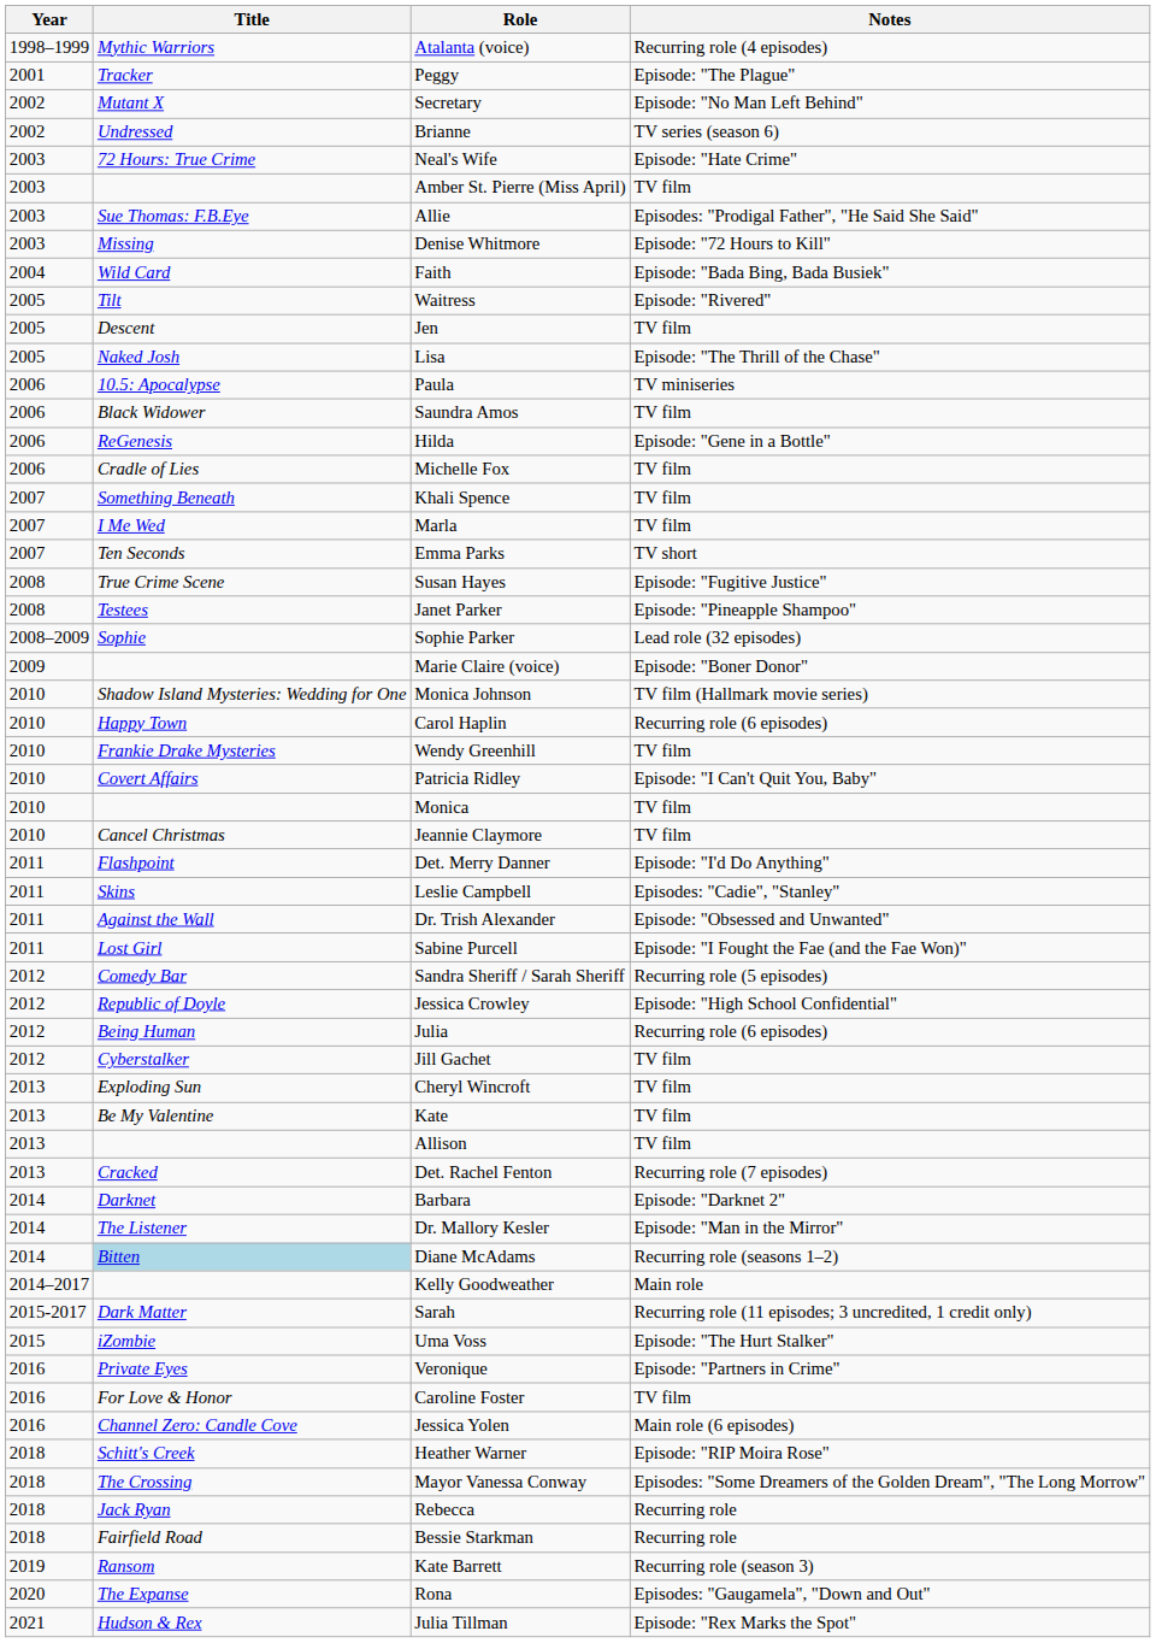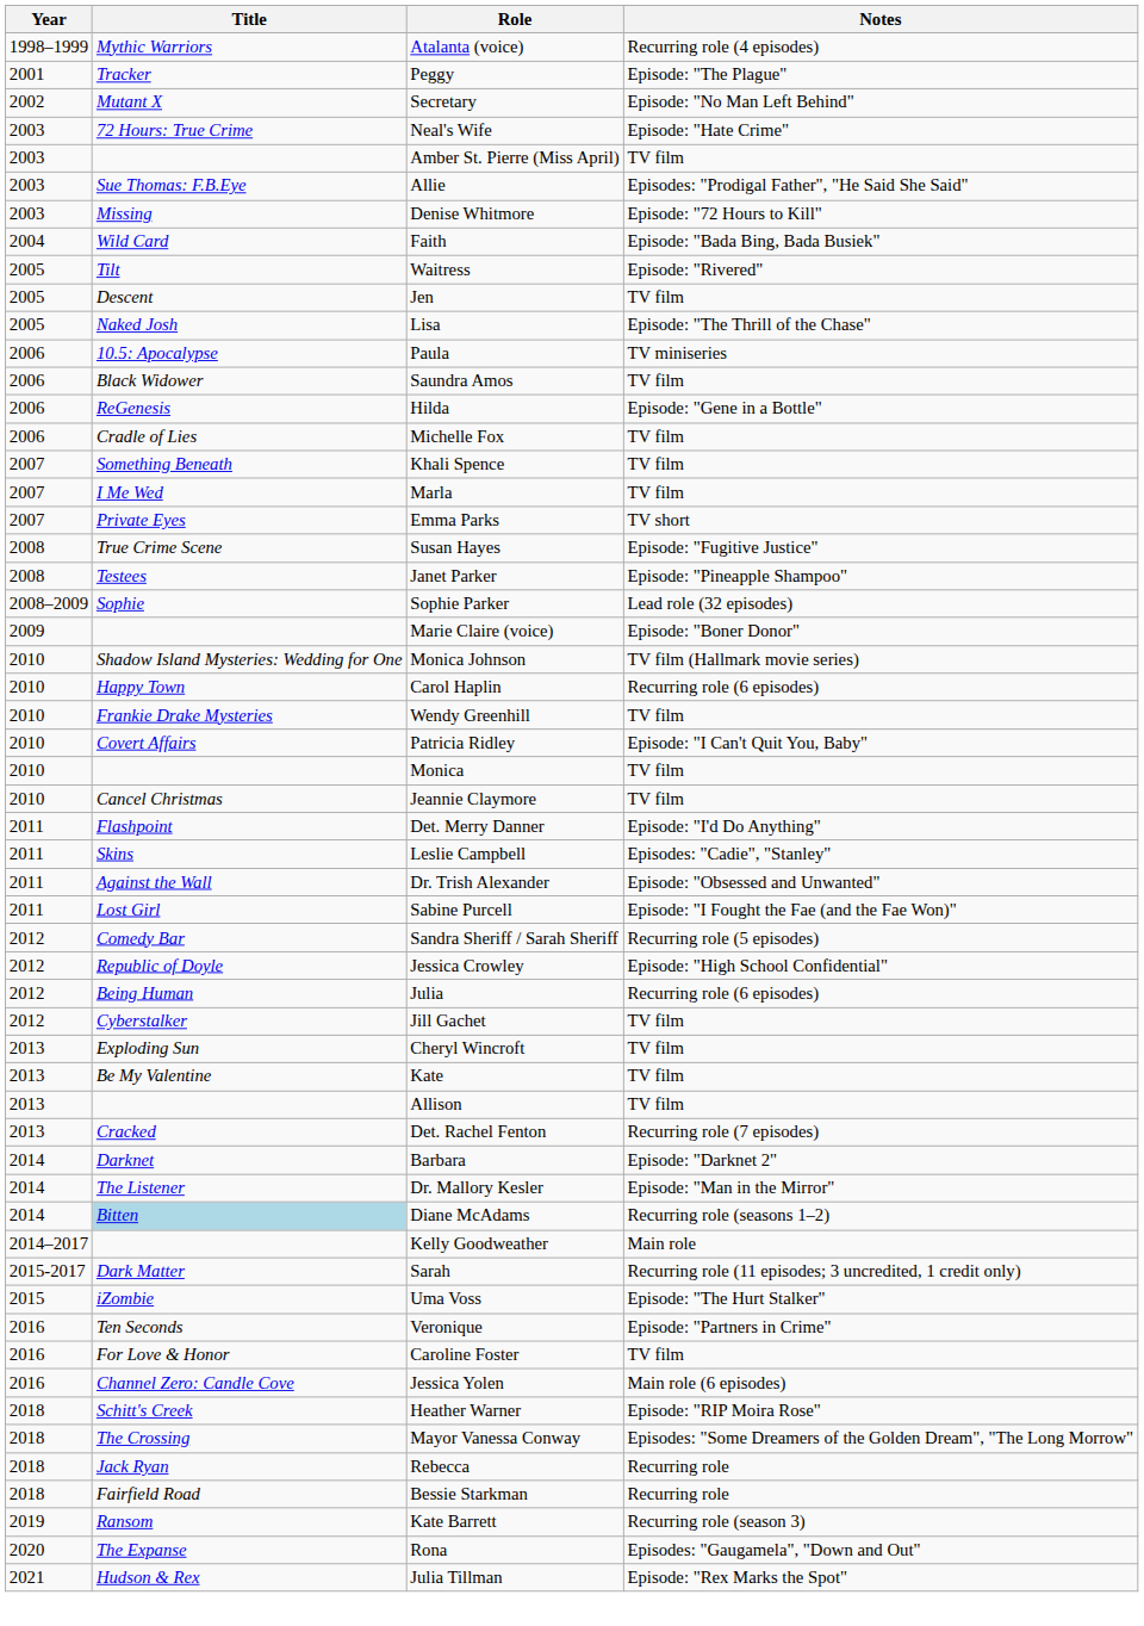 <table class="wikitable sortable">
 <tr>
 <th>Year</th>
 <th>Title</th>
 <th>Role</th>
 <th class="unsortable">Notes</th>
 </tr>
 <tr>
 <td>1998–1999</td>
 <td><em><a href='#'>Mythic Warriors</a></em></td>
 <td><a href='#'>Atalanta</a> (voice)</td>
 <td>Recurring role (4 episodes)</td>
 </tr>
 <tr>
 <td>2001</td>
 <td><em><a href='#'>Tracker</a></em></td>
 <td>Peggy</td>
 <td>Episode: "The Plague"</td>
 </tr>
 <tr>
 <td>2002</td>
 <td><em><a href='#'>Mutant X</a></em></td>
 <td>Secretary</td>
 <td>Episode: "No Man Left Behind"</td>
-</tr>
-<tr>
-<td>2002</td>
-<td><em><a href='#'>Undressed</a></em></td>
-<td>Brianne</td>
-<td>TV series (season 6)</td>
 </tr>
 <tr>
 <td>2003</td>
 <td><em><a href='#'>72 Hours: True Crime</a></em></td>
 <td>Neal's Wife</td>
 <td>Episode: "Hate Crime"</td>
 </tr>
 <tr>
 <td>2003</td>
 <td><em></em></td>
 <td>Amber St. Pierre (Miss April)</td>
 <td>TV film</td>
 </tr>
 <tr>
 <td>2003</td>
 <td><em><a href='#'>Sue Thomas: F.B.Eye</a></em></td>
 <td>Allie</td>
 <td>Episodes: "Prodigal Father", "He Said She Said"</td>
 </tr>
 <tr>
 <td>2003</td>
 <td><em><a href='#'>Missing</a></em></td>
 <td>Denise Whitmore</td>
 <td>Episode: "72 Hours to Kill"</td>
 </tr>
 <tr>
 <td>2004</td>
 <td><em><a href='#'>Wild Card</a></em></td>
 <td>Faith</td>
 <td>Episode: "Bada Bing, Bada Busiek"</td>
 </tr>
 <tr>
 <td>2005</td>
 <td><em><a href='#'>Tilt</a></em></td>
 <td>Waitress</td>
 <td>Episode: "Rivered"</td>
 </tr>
 <tr>
 <td>2005</td>
 <td><em>Descent</em></td>
 <td>Jen</td>
 <td>TV film</td>
 </tr>
 <tr>
 <td>2005</td>
 <td><em><a href='#'>Naked Josh</a></em></td>
 <td>Lisa</td>
 <td>Episode: "The Thrill of the Chase"</td>
 </tr>
 <tr>
 <td>2006</td>
 <td><em><a href='#'>10.5: Apocalypse</a></em></td>
 <td>Paula</td>
 <td>TV miniseries</td>
 </tr>
 <tr>
 <td>2006</td>
 <td><em>Black Widower</em></td>
 <td>Saundra Amos</td>
 <td>TV film</td>
 </tr>
 <tr>
 <td>2006</td>
 <td><em><a href='#'>ReGenesis</a></em></td>
 <td>Hilda</td>
 <td>Episode: "Gene in a Bottle"</td>
 </tr>
 <tr>
 <td>2006</td>
 <td><em>Cradle of Lies</em></td>
 <td>Michelle Fox</td>
 <td>TV film</td>
 </tr>
 <tr>
 <td>2007</td>
 <td><em><a href='#'>Something Beneath</a></em></td>
 <td>Khali Spence</td>
 <td>TV film</td>
 </tr>
 <tr>
 <td>2007</td>
 <td><em><a href='#'>I Me Wed</a></em></td>
 <td>Marla</td>
 <td>TV film</td>
 </tr>
 <tr>
 <td>2007</td>
-<td><em>Ten Seconds</em></td>
+<td><em><a href='#'>Private Eyes</a></em></td>
 <td>Emma Parks</td>
 <td>TV short</td>
 </tr>
 <tr>
 <td>2008</td>
 <td><em>True Crime Scene</em></td>
 <td>Susan Hayes</td>
 <td>Episode: "Fugitive Justice"</td>
 </tr>
 <tr>
 <td>2008</td>
 <td><em><a href='#'>Testees</a></em></td>
 <td>Janet Parker</td>
 <td>Episode: "Pineapple Shampoo"</td>
 </tr>
 <tr>
 <td>2008–2009</td>
 <td><em><a href='#'>Sophie</a></em></td>
 <td>Sophie Parker</td>
 <td>Lead role (32 episodes)</td>
 </tr>
 <tr>
 <td>2009</td>
 <td><em></em></td>
 <td>Marie Claire (voice)</td>
 <td>Episode: "Boner Donor"</td>
 </tr>
 <tr>
 <td>2010</td>
 <td><em>Shadow Island Mysteries: Wedding for One</em></td>
 <td>Monica Johnson</td>
 <td>TV film (Hallmark movie series)</td>
 </tr>
 <tr>
 <td>2010</td>
 <td><em><a href='#'>Happy Town</a></em></td>
 <td>Carol Haplin</td>
 <td>Recurring role (6 episodes)</td>
 </tr>
 <tr>
 <td>2010</td>
 <td><em><a href='#'>Frankie Drake Mysteries</a></em></td>
 <td>Wendy Greenhill</td>
 <td>TV film</td>
 </tr>
 <tr>
 <td>2010</td>
 <td><em><a href='#'>Covert Affairs</a></em></td>
 <td>Patricia Ridley</td>
 <td>Episode: "I Can't Quit You, Baby"</td>
 </tr>
 <tr>
 <td>2010</td>
 <td><em></em></td>
 <td>Monica</td>
 <td>TV film</td>
 </tr>
 <tr>
 <td>2010</td>
 <td><em>Cancel Christmas</em></td>
 <td>Jeannie Claymore</td>
 <td>TV film</td>
 </tr>
 <tr>
 <td>2011</td>
 <td><em><a href='#'>Flashpoint</a></em></td>
 <td>Det. Merry Danner</td>
 <td>Episode: "I'd Do Anything"</td>
 </tr>
 <tr>
 <td>2011</td>
 <td><em><a href='#'>Skins</a></em></td>
 <td>Leslie Campbell</td>
 <td>Episodes: "Cadie", "Stanley"</td>
 </tr>
 <tr>
 <td>2011</td>
 <td><em><a href='#'>Against the Wall</a></em></td>
 <td>Dr. Trish Alexander</td>
 <td>Episode: "Obsessed and Unwanted"</td>
 </tr>
 <tr>
 <td>2011</td>
 <td><em><a href='#'>Lost Girl</a></em></td>
 <td>Sabine Purcell</td>
 <td>Episode: "I Fought the Fae (and the Fae Won)"</td>
 </tr>
 <tr>
 <td>2012</td>
 <td><em><a href='#'>Comedy Bar</a></em></td>
 <td>Sandra Sheriff / Sarah Sheriff</td>
 <td>Recurring role (5 episodes)</td>
 </tr>
 <tr>
 <td>2012</td>
 <td><em><a href='#'>Republic of Doyle</a></em></td>
 <td>Jessica Crowley</td>
 <td>Episode: "High School Confidential"</td>
 </tr>
 <tr>
 <td>2012</td>
 <td><em><a href='#'>Being Human</a></em></td>
 <td>Julia</td>
 <td>Recurring role (6 episodes)</td>
 </tr>
 <tr>
 <td>2012</td>
 <td><em><a href='#'>Cyberstalker</a></em></td>
 <td>Jill Gachet</td>
 <td>TV film</td>
 </tr>
 <tr>
 <td>2013</td>
 <td><em>Exploding Sun</em></td>
 <td>Cheryl Wincroft</td>
 <td>TV film</td>
 </tr>
 <tr>
 <td>2013</td>
 <td><em>Be My Valentine</em></td>
 <td>Kate</td>
 <td>TV film</td>
 </tr>
 <tr>
 <td>2013</td>
 <td><em></em></td>
 <td>Allison</td>
 <td>TV film</td>
 </tr>
 <tr>
 <td>2013</td>
 <td><em><a href='#'>Cracked</a></em></td>
 <td>Det. Rachel Fenton</td>
 <td>Recurring role (7 episodes)</td>
 </tr>
 <tr>
 <td>2014</td>
 <td><em><a href='#'>Darknet</a></em></td>
 <td>Barbara</td>
 <td>Episode: "Darknet 2"</td>
 </tr>
 <tr>
 <td>2014</td>
 <td data-sort-value="Listener, The"><em><a href='#'>The Listener</a></em></td>
 <td>Dr. Mallory Kesler</td>
 <td>Episode: "Man in the Mirror"</td>
 </tr>
 <tr>
 <td>2014</td>
 <td style="background: lightblue;"><em><a href='#'>Bitten</a></em></td>
 <td>Diane McAdams</td>
 <td>Recurring role (seasons 1–2)</td>
 </tr>
 <tr>
 <td>2014–2017</td>
 <td><em></em></td>
 <td>Kelly Goodweather</td>
 <td>Main role</td>
 </tr>
 <tr>
 <td>2015-2017</td>
 <td><em><a href='#'>Dark Matter</a></em></td>
 <td>Sarah</td>
 <td>Recurring role (11 episodes; 3 uncredited, 1 credit only)</td>
 </tr>
 <tr>
 <td>2015</td>
 <td><em><a href='#'>iZombie</a></em></td>
 <td>Uma Voss</td>
 <td>Episode: "The Hurt Stalker"</td>
 </tr>
 <tr>
 <td>2016</td>
-<td><em><a href='#'>Private Eyes</a></em></td>
+<td><em>Ten Seconds</em></td>
 <td>Veronique</td>
 <td>Episode: "Partners in Crime"</td>
 </tr>
 <tr>
 <td>2016</td>
 <td><em>For Love & Honor</em></td>
 <td>Caroline Foster</td>
 <td>TV film</td>
 </tr>
 <tr>
 <td>2016</td>
 <td><em><a href='#'>Channel Zero: Candle Cove</a></em></td>
 <td>Jessica Yolen</td>
 <td>Main role (6 episodes)</td>
 </tr>
 <tr>
 <td>2018</td>
 <td><em><a href='#'>Schitt's Creek</a></em></td>
 <td>Heather Warner</td>
 <td>Episode: "RIP Moira Rose"</td>
 </tr>
 <tr>
 <td>2018</td>
 <td data-sort-value="Crossing, The"><em><a href='#'>The Crossing</a></em></td>
 <td>Mayor Vanessa Conway</td>
 <td>Episodes: "Some Dreamers of the Golden Dream", "The Long Morrow"</td>
 </tr>
 <tr>
 <td>2018</td>
 <td><em><a href='#'>Jack Ryan</a></em></td>
 <td>Rebecca</td>
 <td>Recurring role</td>
 </tr>
 <tr>
 <td>2018</td>
 <td><em>Fairfield Road</em></td>
 <td>Bessie Starkman</td>
 <td>Recurring role</td>
 </tr>
 <tr>
 <td>2019</td>
 <td><em><a href='#'>Ransom</a></em></td>
 <td>Kate Barrett</td>
 <td>Recurring role (season 3)</td>
 </tr>
 <tr>
 <td>2020</td>
 <td data-sort-value="Expanse, The"><em><a href='#'>The Expanse</a></em></td>
 <td>Rona</td>
 <td>Episodes: "Gaugamela", "Down and Out"</td>
 </tr>
 <tr>
 <td>2021</td>
 <td><em><a href='#'>Hudson & Rex</a></em></td>
 <td>Julia Tillman</td>
 <td>Episode: "Rex Marks the Spot"</td>
 </tr>
 </table>
